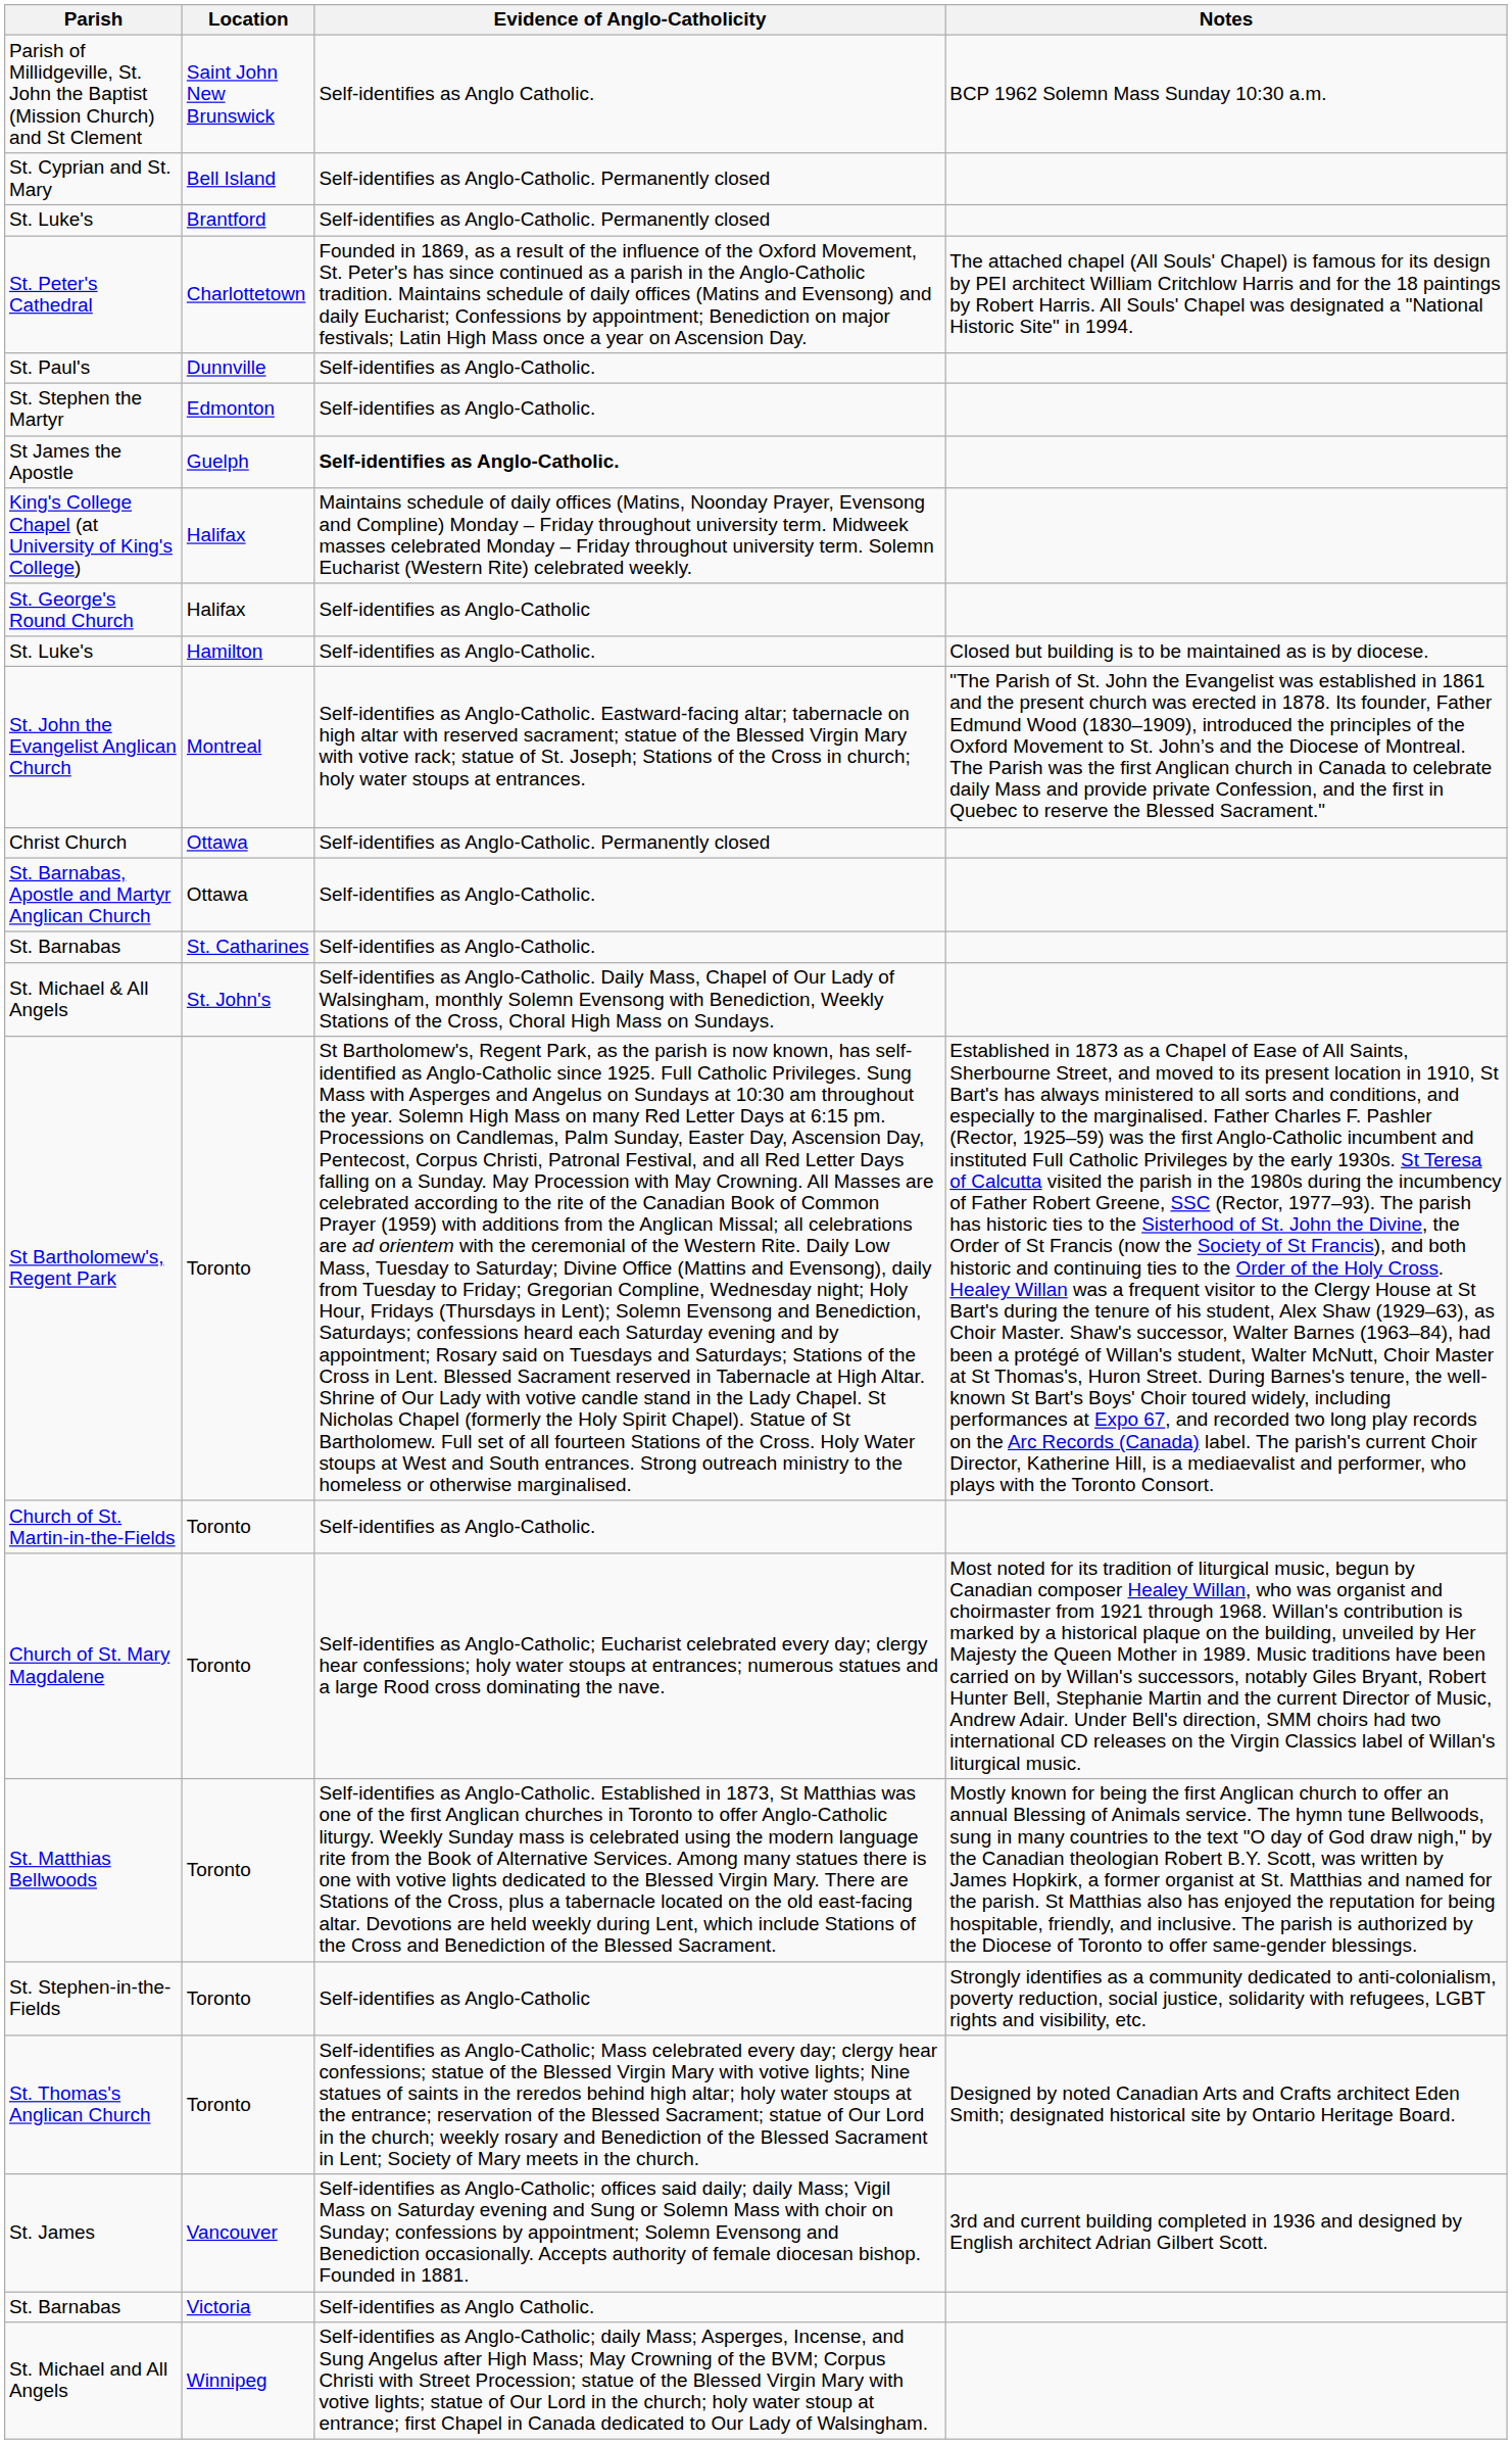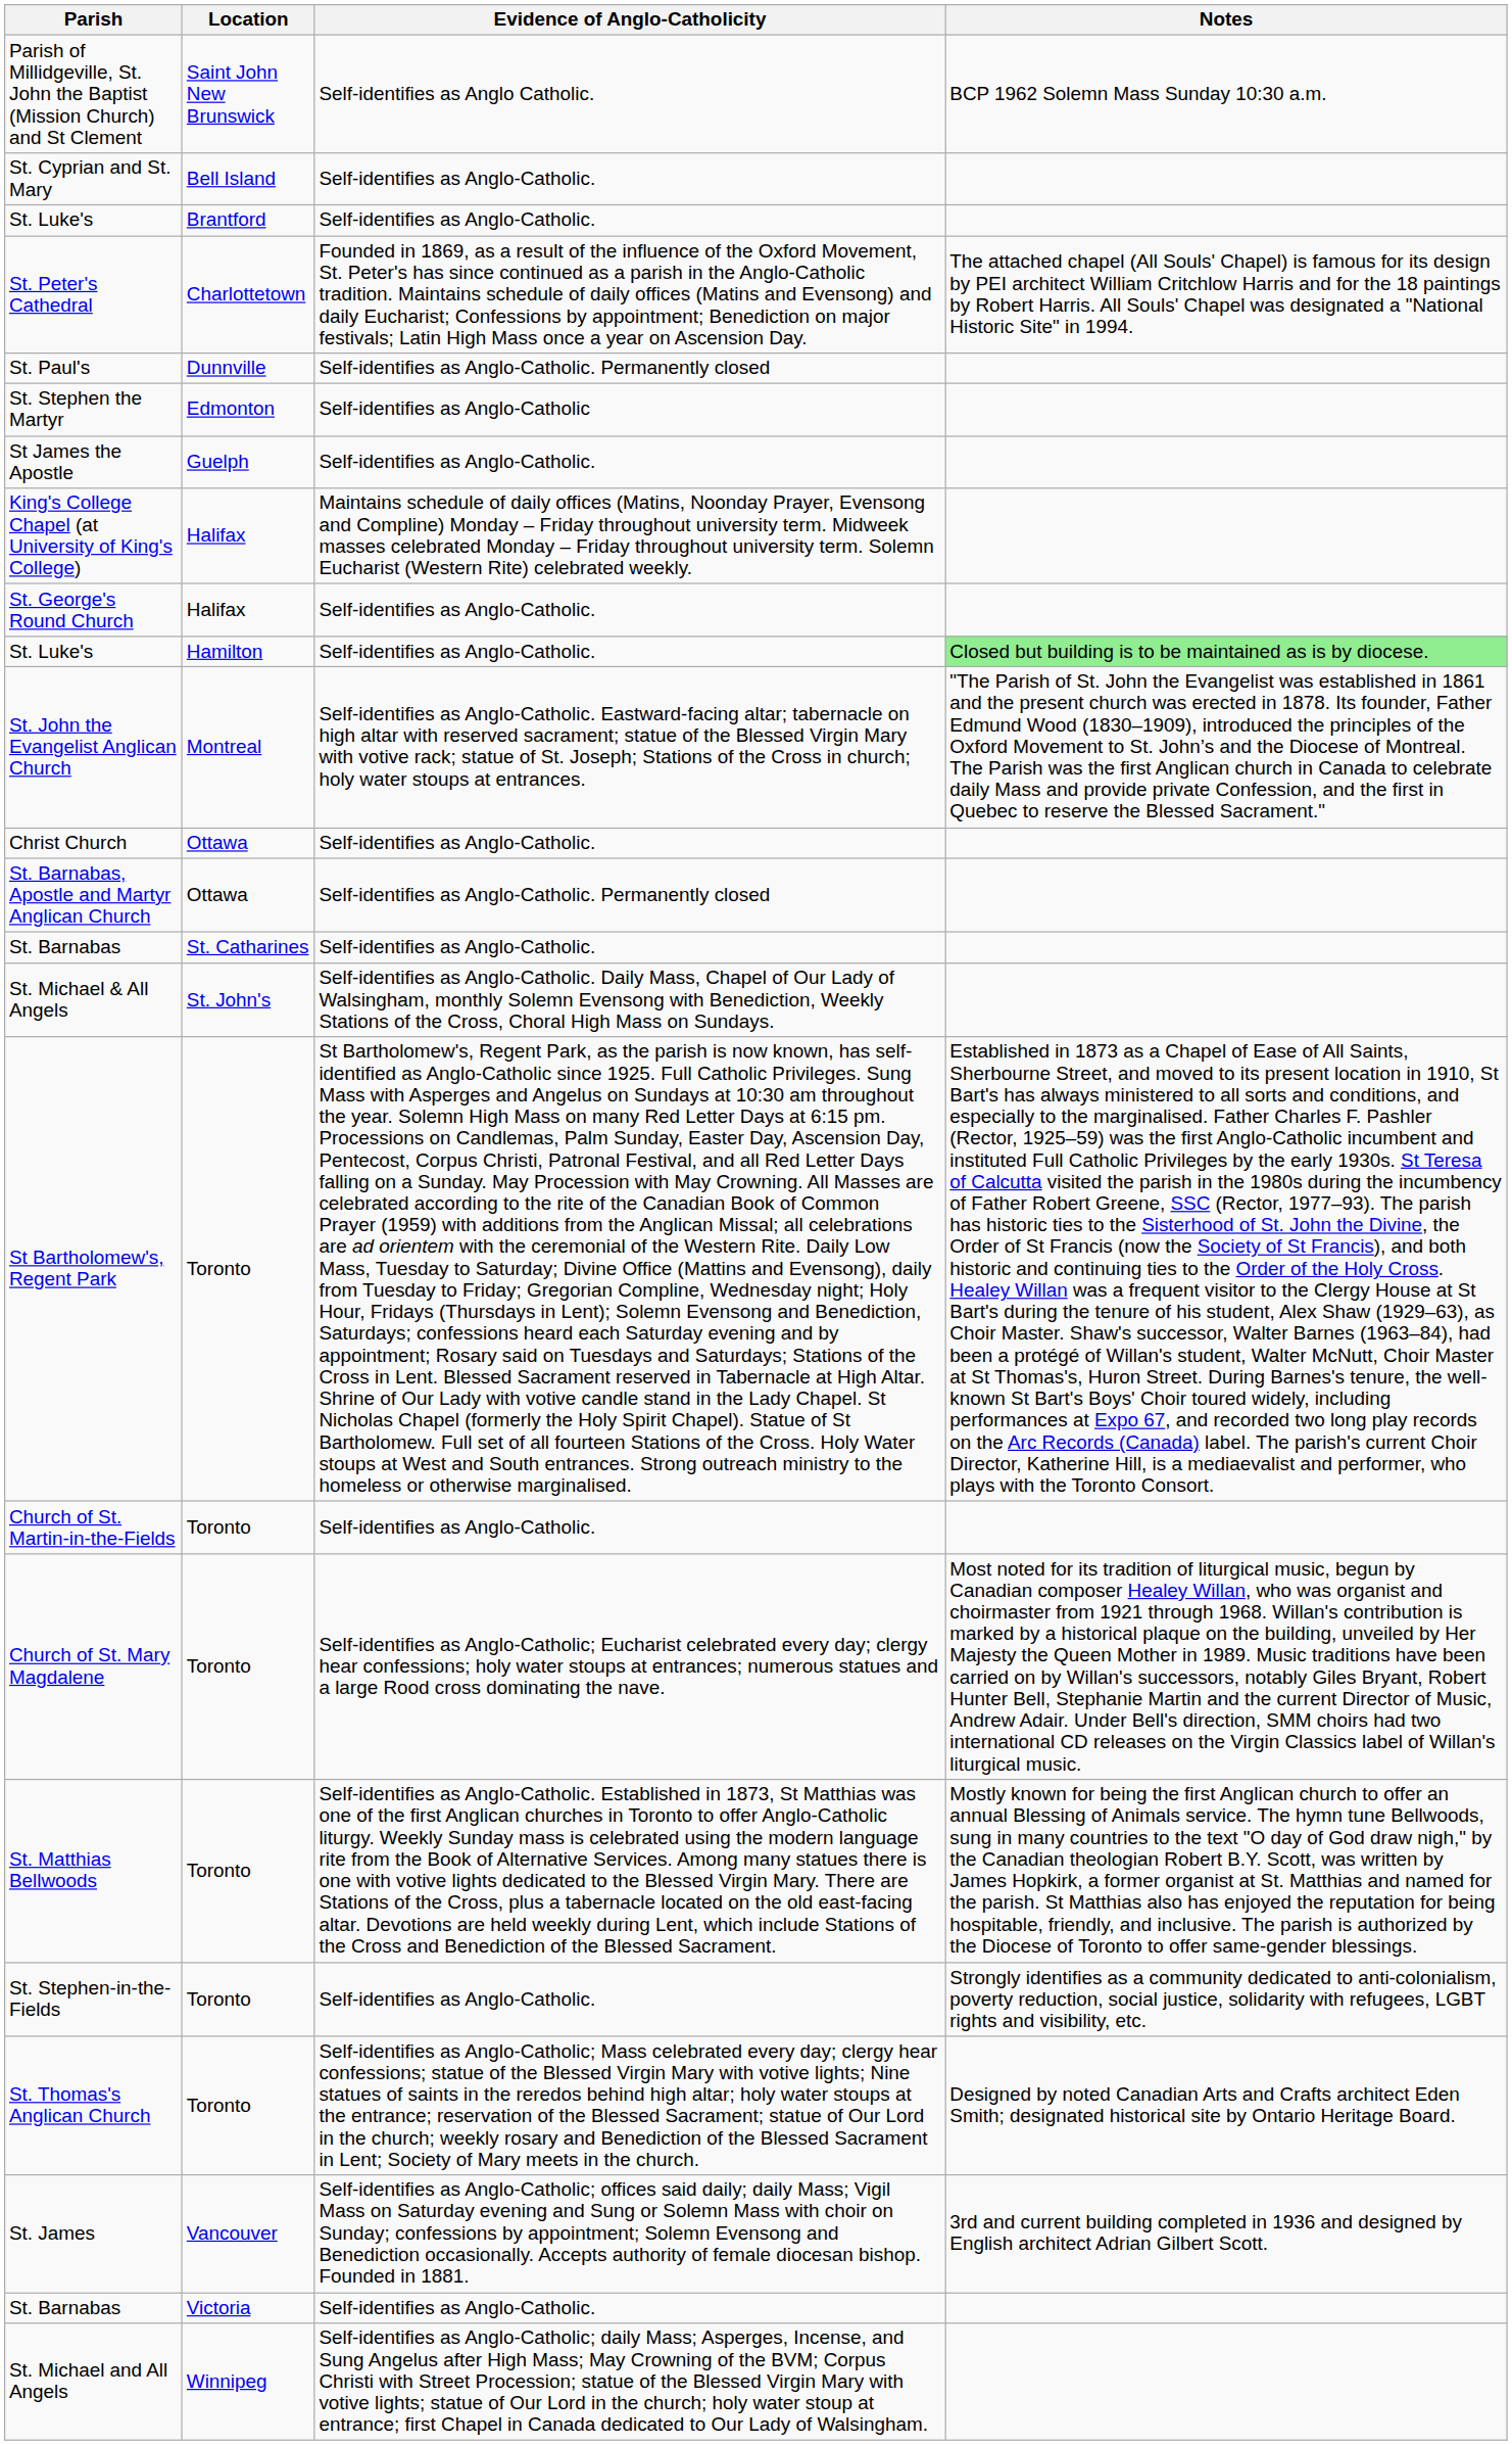 <table class="wikitable sortable">
 <tr>
 <th width=140>Parish</th>
 <th>Location</th>
 <th>Evidence of Anglo-Catholicity</th>
 <th class=unsortable>Notes</th>
 </tr>
 <tr>
 <td>Parish of Millidgeville, St. John the Baptist (Mission Church) and St Clement</td>
 <td><a href='#'>Saint John</a> <a href='#'>New Brunswick</a></td>
 <td>Self-identifies as Anglo Catholic.</td>
 <td>BCP 1962 Solemn Mass Sunday 10:30 a.m.</td>
 </tr>
 <tr>
 <td>St. Cyprian and St. Mary</td>
 <td><a href='#'>Bell Island</a></td>
-<td>Self-identifies as Anglo-Catholic.                                  Permanently closed</td>
+<td>Self-identifies as Anglo-Catholic.</td>
 <td></td>
 </tr>
 <tr>
 <td>St. Luke's</td>
 <td><a href='#'>Brantford</a></td>
-<td>Self-identifies as Anglo-Catholic.                                  Permanently closed</td>
+<td>Self-identifies as Anglo-Catholic.</td>
 <td></td>
 </tr>
 <tr>
 <td><a href='#'>St. Peter's Cathedral</a></td>
 <td><a href='#'>Charlottetown</a></td>
 <td>Founded in 1869, as a result of the influence of the Oxford Movement, St. Peter's has since continued as a parish in the Anglo-Catholic tradition.  Maintains schedule of daily offices (Matins and Evensong) and daily Eucharist; Confessions by appointment; Benediction on major festivals; Latin High Mass once a year on Ascension Day.</td>
 <td>The attached chapel (All Souls' Chapel) is famous for its design by PEI architect William Critchlow Harris and for the 18 paintings by Robert Harris.  All Souls' Chapel was designated a "National Historic Site" in 1994.</td>
 </tr>
 <tr>
 <td>St. Paul's</td>
 <td><a href='#'>Dunnville</a></td>
-<td>Self-identifies as Anglo-Catholic.</td>
+<td>Self-identifies as Anglo-Catholic.                                  Permanently closed</td>
 <td></td>
 </tr>
 <tr>
 <td>St. Stephen the Martyr</td>
 <td><a href='#'>Edmonton</a></td>
-<td>Self-identifies as Anglo-Catholic.</td>
+<td>Self-identifies as Anglo-Catholic</td>
 <td></td>
 </tr>
 <tr>
 <td>St James the Apostle</td>
 <td><a href='#'>Guelph</a></td>
-<td><strong>Self-identifies as Anglo-Catholic.</strong></td>
+<td>Self-identifies as Anglo-Catholic.</td>
 <td></td>
 </tr>
 <tr>
 <td><a href='#'>King's College Chapel</a> (at <a href='#'>University of King's College</a>)</td>
 <td><a href='#'>Halifax</a></td>
 <td>Maintains schedule of daily offices (Matins, Noonday Prayer, Evensong and Compline) Monday – Friday throughout university term.  Midweek masses celebrated Monday – Friday throughout university term.  Solemn Eucharist (Western Rite) celebrated weekly.</td>
 <td></td>
 </tr>
 <tr>
 <td><a href='#'>St. George's Round Church</a></td>
 <td>Halifax</td>
-<td>Self-identifies as Anglo-Catholic</td>
+<td>Self-identifies as Anglo-Catholic.</td>
 <td></td>
 </tr>
 <tr>
 <td>St. Luke's</td>
 <td><a href='#'>Hamilton</a></td>
 <td>Self-identifies as Anglo-Catholic.</td>
-<td>Closed but building is to be maintained as is by diocese.</td>
+<td style="background: lightgreen;">Closed but building is to be maintained as is by diocese.</td>
 </tr>
 <tr>
 <td><a href='#'>St. John the Evangelist Anglican Church</a></td>
 <td><a href='#'>Montreal</a></td>
 <td>Self-identifies as Anglo-Catholic. Eastward-facing altar; tabernacle on high altar with reserved sacrament; statue of the Blessed Virgin Mary with votive rack; statue of St. Joseph; Stations of the Cross in church; holy water stoups at entrances.</td>
 <td>"The Parish of St. John the Evangelist was established in 1861 and the present church was erected in 1878. Its founder, Father Edmund Wood (1830–1909), introduced the principles of the Oxford Movement to St. John’s and the Diocese of Montreal. The Parish was the first Anglican church in Canada to celebrate daily Mass and provide private Confession, and the first in Quebec to reserve the Blessed Sacrament."</td>
 </tr>
 <tr>
 <td>Christ Church</td>
 <td><a href='#'>Ottawa</a></td>
-<td>Self-identifies as Anglo-Catholic.                                  Permanently closed</td>
+<td>Self-identifies as Anglo-Catholic.</td>
 <td></td>
 </tr>
 <tr>
 <td><a href='#'>St. Barnabas, Apostle and Martyr Anglican Church</a></td>
 <td>Ottawa</td>
-<td>Self-identifies as Anglo-Catholic.</td>
+<td>Self-identifies as Anglo-Catholic.                                  Permanently closed</td>
 <td></td>
 </tr>
 <tr>
 <td>St. Barnabas</td>
 <td><a href='#'>St. Catharines</a></td>
 <td>Self-identifies as Anglo-Catholic.</td>
 <td></td>
 </tr>
 <tr>
 <td>St. Michael & All Angels</td>
 <td><a href='#'>St. John's</a></td>
 <td>Self-identifies as Anglo-Catholic. Daily Mass, Chapel of Our Lady of Walsingham, monthly Solemn Evensong with Benediction, Weekly Stations of the Cross, Choral High Mass on Sundays.</td>
 <td></td>
 </tr>
 <tr>
 <td><a href='#'>St Bartholomew's, Regent Park</a></td>
 <td>Toronto</td>
 <td>St Bartholomew's, Regent Park, as the parish is now known, has self-identified as Anglo-Catholic since 1925. Full Catholic Privileges. Sung Mass with Asperges and Angelus on Sundays at 10:30 am throughout the year. Solemn High Mass on many Red Letter Days at 6:15 pm. Processions on Candlemas, Palm Sunday, Easter Day, Ascension Day, Pentecost, Corpus Christi, Patronal Festival, and all Red Letter Days falling on a Sunday. May Procession with May Crowning. All Masses are celebrated according to the rite of the Canadian Book of Common Prayer (1959) with additions from the Anglican Missal; all celebrations are <em>ad orientem</em> with the ceremonial of the Western Rite. Daily Low Mass, Tuesday to Saturday; Divine Office (Mattins and Evensong), daily from Tuesday to Friday; Gregorian Compline, Wednesday night; Holy Hour, Fridays (Thursdays in Lent); Solemn Evensong and Benediction, Saturdays; confessions heard each Saturday evening and by appointment; Rosary said on Tuesdays and Saturdays; Stations of the Cross in Lent. Blessed Sacrament reserved in Tabernacle at High Altar. Shrine of Our Lady with votive candle stand in the Lady Chapel. St Nicholas Chapel (formerly the Holy Spirit Chapel). Statue of St Bartholomew. Full set of all fourteen Stations of the Cross. Holy Water stoups at West and South entrances. Strong outreach ministry to the homeless or otherwise marginalised.</td>
 <td>Established in 1873 as a Chapel of Ease of All Saints, Sherbourne Street, and moved to its present location in 1910, St Bart's has always ministered to all sorts and conditions, and especially to the marginalised. Father Charles F. Pashler (Rector, 1925–59) was the first Anglo-Catholic incumbent and instituted Full Catholic Privileges by the early 1930s. <a href='#'>St Teresa of Calcutta</a> visited the parish in the 1980s during the incumbency of Father Robert Greene, <a href='#'>SSC</a> (Rector, 1977–93). The parish has historic ties to the <a href='#'>Sisterhood of St. John the Divine</a>, the Order of St Francis (now the <a href='#'>Society of St Francis</a>), and both historic and continuing ties to the <a href='#'>Order of the Holy Cross</a>. <a href='#'>Healey Willan</a> was a frequent visitor to the Clergy House at St Bart's during the tenure of his student, Alex Shaw (1929–63), as Choir Master. Shaw's successor, Walter Barnes (1963–84), had been a protégé of Willan's student, Walter McNutt, Choir Master at St Thomas's, Huron Street. During Barnes's tenure, the well-known St Bart's Boys' Choir toured widely, including performances at <a href='#'>Expo 67</a>, and recorded two long play records on the <a href='#'>Arc Records (Canada)</a> label. The parish's current Choir Director, Katherine Hill, is a mediaevalist and performer, who plays with the Toronto Consort.</td>
 </tr>
 <tr>
 <td><a href='#'>Church of St. Martin-in-the-Fields</a></td>
 <td>Toronto</td>
 <td>Self-identifies as Anglo-Catholic.</td>
 <td></td>
 </tr>
 <tr>
 <td><a href='#'>Church of St. Mary Magdalene</a></td>
 <td>Toronto</td>
 <td>Self-identifies as Anglo-Catholic; Eucharist celebrated every day; clergy hear confessions; holy water stoups at entrances; numerous statues and a large Rood cross dominating the nave.</td>
 <td>Most noted for its tradition of liturgical music, begun by Canadian composer <a href='#'>Healey Willan</a>, who was organist and choirmaster from 1921 through 1968. Willan's contribution is marked by a historical plaque on the building, unveiled by Her Majesty the Queen Mother in 1989. Music traditions have been carried on by Willan's successors, notably Giles Bryant, Robert Hunter Bell, Stephanie Martin and the current Director of Music, Andrew Adair. Under Bell's direction, SMM choirs had two international CD releases on the Virgin Classics label of Willan's liturgical music.</td>
 </tr>
 <tr>
 <td><a href='#'>St. Matthias Bellwoods</a></td>
 <td>Toronto</td>
 <td>Self-identifies as Anglo-Catholic. Established in 1873, St Matthias was one of the first Anglican churches in Toronto to offer Anglo-Catholic liturgy. Weekly Sunday mass is celebrated using the modern language rite from the Book of Alternative Services. Among many statues there is one with votive lights dedicated to the Blessed Virgin Mary. There are Stations of the Cross, plus a tabernacle located on the old east-facing altar. Devotions are held weekly during Lent, which include Stations of the Cross and Benediction of the Blessed Sacrament.</td>
 <td>Mostly known for being the first Anglican church to offer an annual Blessing of Animals service. The hymn tune Bellwoods, sung in many countries to the text "O day of God draw nigh," by the Canadian theologian Robert B.Y. Scott, was written by James Hopkirk, a former organist at St. Matthias and named for the parish. St Matthias also has enjoyed the reputation for being hospitable, friendly, and inclusive. The parish is authorized by the Diocese of Toronto to offer same-gender blessings.</td>
 </tr>
 <tr>
 <td>St. Stephen-in-the-Fields</td>
 <td>Toronto</td>
-<td>Self-identifies as Anglo-Catholic</td>
+<td>Self-identifies as Anglo-Catholic.</td>
 <td>Strongly identifies as a community dedicated to anti-colonialism, poverty reduction, social justice, solidarity with refugees, LGBT rights and visibility, etc.</td>
 </tr>
 <tr>
 <td><a href='#'>St. Thomas's Anglican Church</a></td>
 <td>Toronto</td>
 <td>Self-identifies as Anglo-Catholic; Mass celebrated every day; clergy hear confessions; statue of the Blessed Virgin Mary with votive lights; Nine statues of saints in the reredos behind high altar; holy water stoups at the entrance; reservation of the Blessed Sacrament; statue of Our Lord in the church; weekly rosary and Benediction of the Blessed Sacrament in Lent; Society of Mary meets in the church.</td>
 <td>Designed by noted Canadian Arts and Crafts architect Eden Smith; designated historical site by Ontario Heritage Board.</td>
 </tr>
 <tr>
 <td>St. James</td>
 <td><a href='#'>Vancouver</a></td>
 <td>Self-identifies as Anglo-Catholic; offices said daily; daily Mass; Vigil Mass on Saturday evening and Sung or Solemn Mass with choir on Sunday; confessions by appointment; Solemn Evensong and Benediction occasionally. Accepts authority of female diocesan bishop. Founded in 1881.</td>
 <td>3rd and current building completed in 1936 and designed by English architect Adrian Gilbert Scott.</td>
 </tr>
 <tr>
 <td>St. Barnabas</td>
 <td><a href='#'>Victoria</a></td>
-<td>Self-identifies as Anglo Catholic.</td>
+<td>Self-identifies as Anglo-Catholic.</td>
 <td></td>
 </tr>
 <tr>
 <td>St. Michael and All Angels</td>
 <td><a href='#'>Winnipeg</a></td>
 <td>Self-identifies as Anglo-Catholic; daily Mass; Asperges, Incense, and Sung Angelus after High Mass; May Crowning of the BVM; Corpus Christi with Street Procession; statue of the Blessed Virgin Mary with votive lights; statue of Our Lord in the church; holy water stoup at entrance; first Chapel in Canada dedicated to Our Lady of Walsingham.</td>
 <td></td>
 </tr>
 </table>
